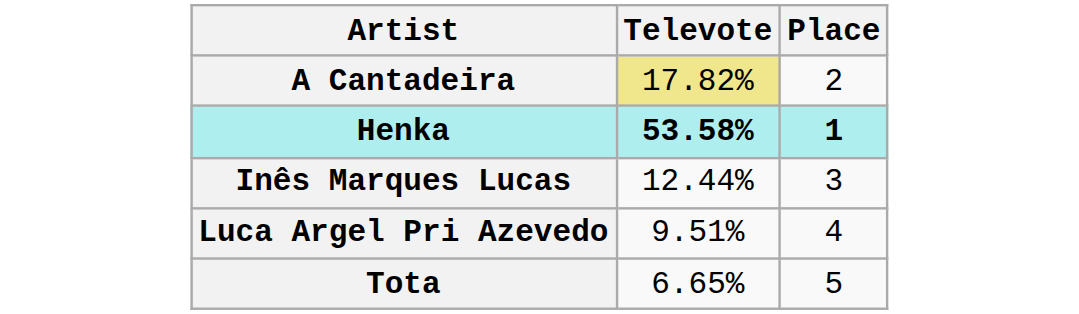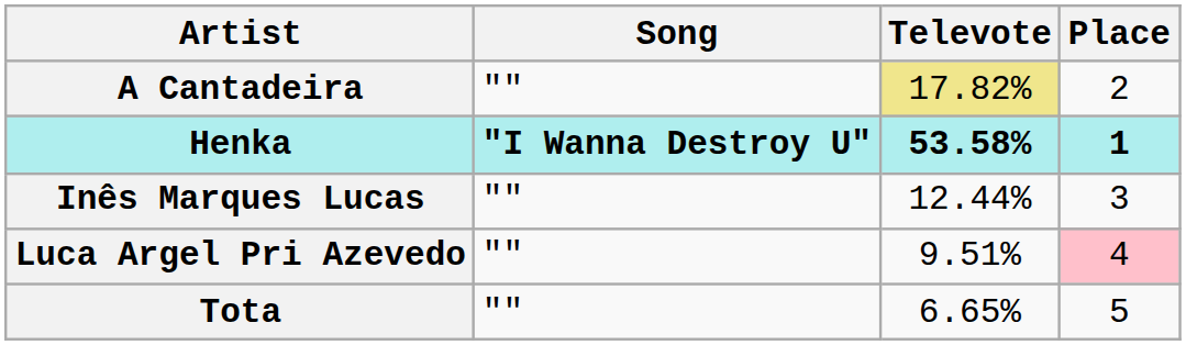 <table class="sortable wikitable plainrowheaders" style="margin: 1em auto 1em auto; text-align:center">
 <tr>
 <th scope="col">Artist</th>
+<th scope="col">Song</th>
 <th scope="col">Televote</th>
 <th scope="col">Place</th>
 </tr>
 <tr>
 <th scope="row">A Cantadeira</th>
+<td align="left">""</td>
 <td style="background: khaki;">17.82%</td>
 <td>2</td>
 </tr>
 <tr style="font-weight:bold; background:paleturquoise;">
 <th scope="row" style="font-weight:bold; background:paleturquoise;">Henka</th>
+<td align="left">"I Wanna Destroy U"</td>
 <td>53.58%</td>
 <td>1</td>
 </tr>
 <tr>
 <th scope="row">Inês Marques Lucas</th>
+<td align="left">""</td>
 <td>12.44%</td>
 <td>3</td>
 </tr>
 <tr>
 <th scope="row">Luca Argel  Pri Azevedo</th>
+<td align="left">""</td>
 <td>9.51%</td>
-<td>4</td>
+<td style="background: pink;">4</td>
 </tr>
 <tr>
 <th scope="row">Tota</th>
+<td align="left">""</td>
 <td>6.65%</td>
 <td>5</td>
 </tr>
 </table>
